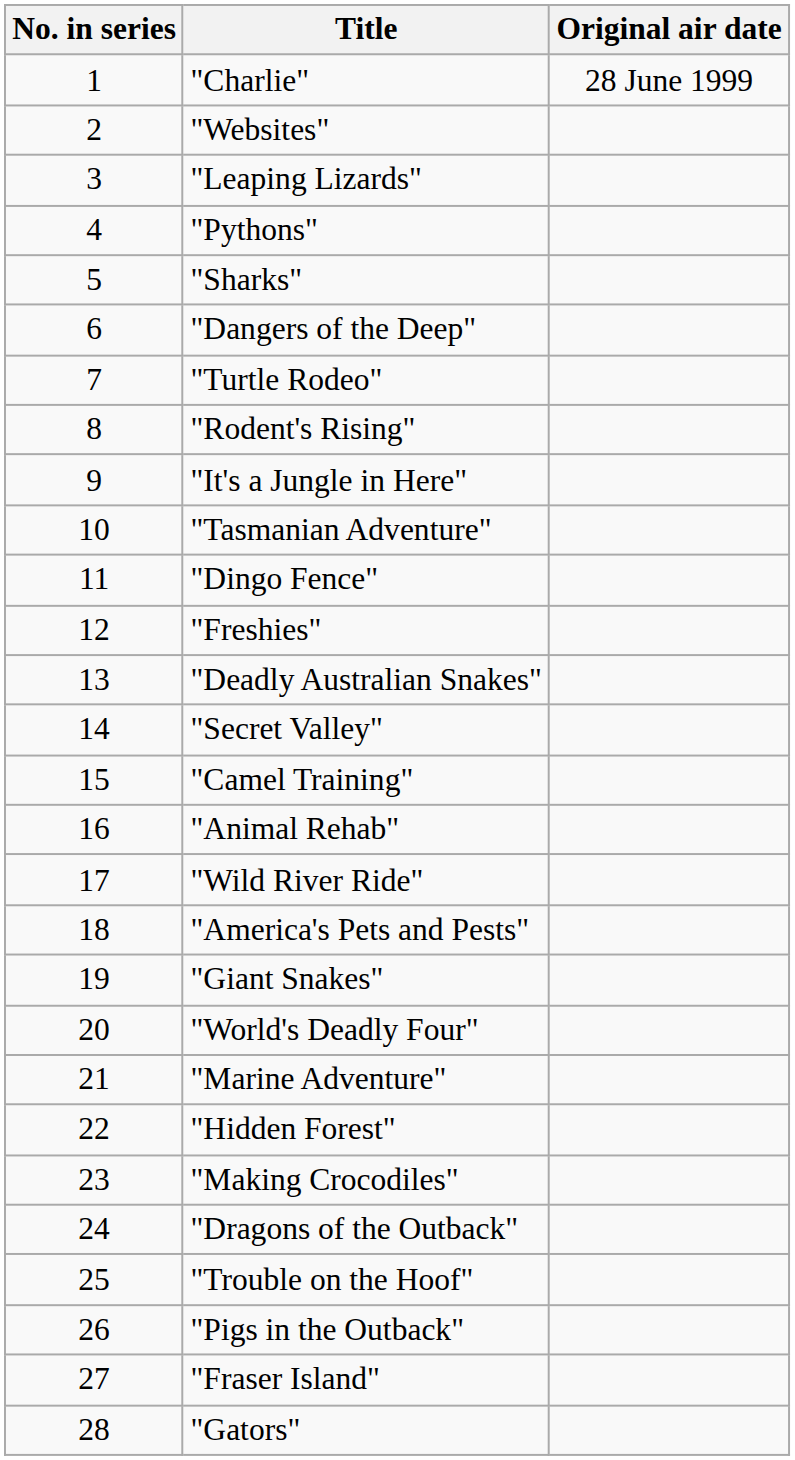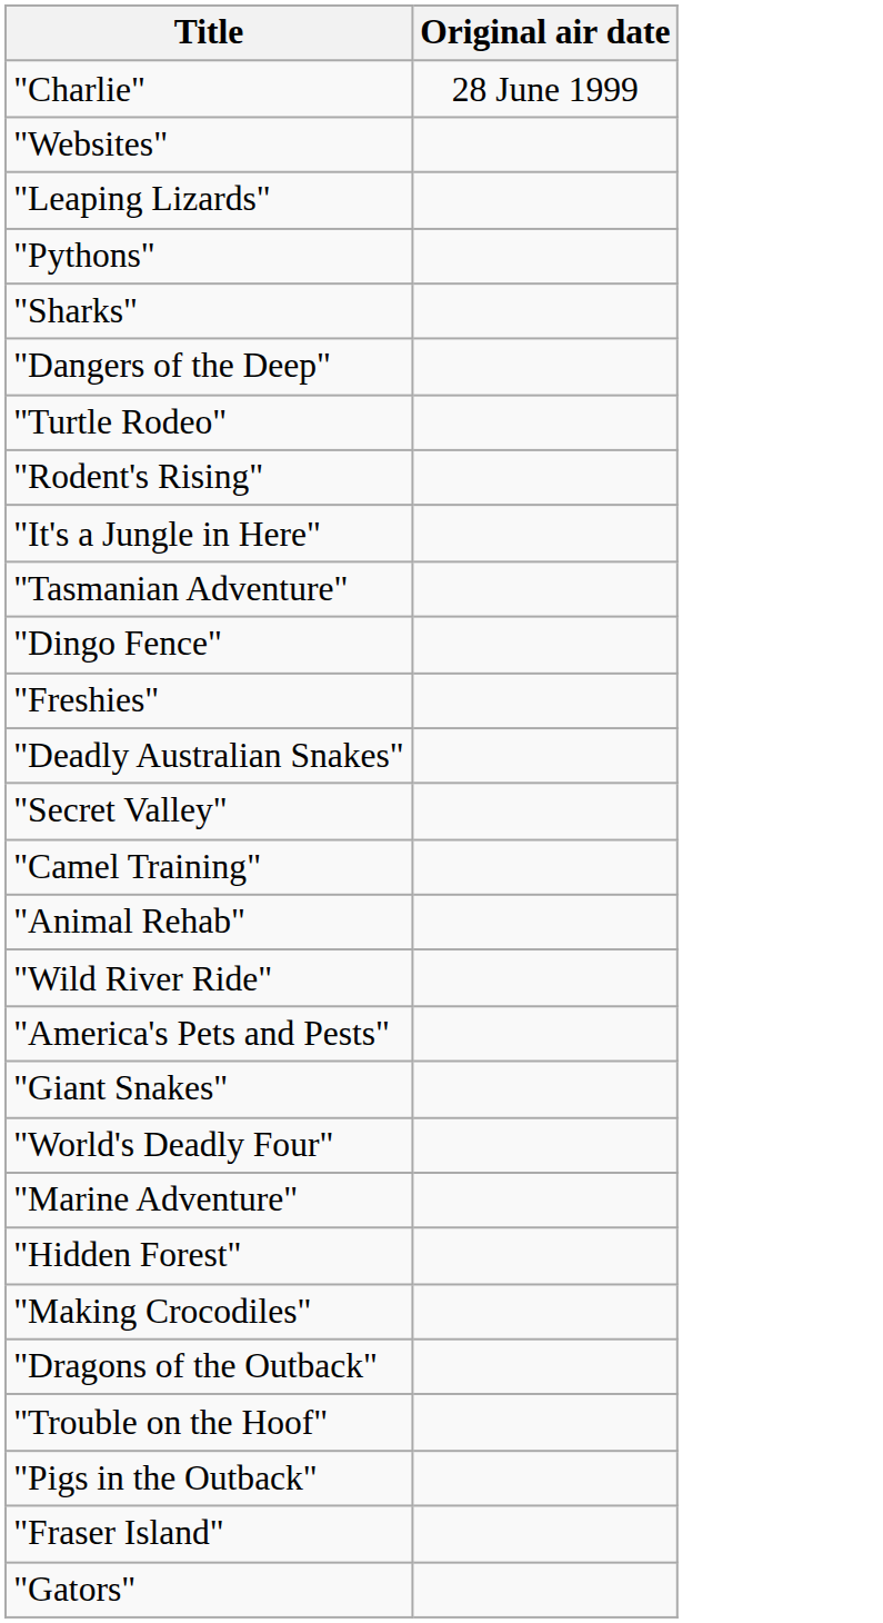 <table class="wikitable plainrowheaders" style="text-align:center">
 <tr>
-<th scope="col">No. in series</th>
 <th scope="col">Title</th>
 <th scope="col">Original air date</th>
 </tr>
 <tr>
-<td scope="row">1</td>
 <td style="text-align:left">"Charlie"</td>
 <td>28 June 1999</td>
 </tr>
 <tr>
-<td scope="row">2</td>
 <td style="text-align:left">"Websites"</td>
 <td></td>
 </tr>
 <tr>
-<td scope="row">3</td>
 <td style="text-align:left">"Leaping Lizards"</td>
 <td></td>
 </tr>
 <tr>
-<td scope="row">4</td>
 <td style="text-align:left">"Pythons"</td>
 <td></td>
 </tr>
 <tr>
-<td scope="row">5</td>
 <td style="text-align:left">"Sharks"</td>
 <td></td>
 </tr>
 <tr>
-<td scope="row">6</td>
 <td style="text-align:left">"Dangers of the Deep"</td>
 <td></td>
 </tr>
 <tr>
-<td scope="row">7</td>
 <td style="text-align:left">"Turtle Rodeo"</td>
 <td></td>
 </tr>
 <tr>
-<td scope="row">8</td>
 <td style="text-align:left">"Rodent's Rising"</td>
 <td></td>
 </tr>
 <tr>
-<td scope="row">9</td>
 <td style="text-align:left">"It's a Jungle in Here"</td>
 <td></td>
 </tr>
 <tr>
-<td scope="row">10</td>
 <td style="text-align:left">"Tasmanian Adventure"</td>
 <td></td>
 </tr>
 <tr>
-<td scope="row">11</td>
 <td style="text-align:left">"Dingo Fence"</td>
 <td></td>
 </tr>
 <tr>
-<td scope="row">12</td>
 <td style="text-align:left">"Freshies"</td>
 <td></td>
 </tr>
 <tr>
-<td scope="row">13</td>
 <td style="text-align:left">"Deadly Australian Snakes"</td>
 <td></td>
 </tr>
 <tr>
-<td scope="row">14</td>
 <td style="text-align:left">"Secret Valley"</td>
 <td></td>
 </tr>
 <tr>
-<td scope="row">15</td>
 <td style="text-align:left">"Camel Training"</td>
 <td></td>
 </tr>
 <tr>
-<td scope="row">16</td>
 <td style="text-align:left">"Animal Rehab"</td>
 <td></td>
 </tr>
 <tr>
-<td scope="row">17</td>
 <td style="text-align:left">"Wild River Ride"</td>
 <td></td>
 </tr>
 <tr>
-<td scope="row">18</td>
 <td style="text-align:left">"America's Pets and Pests"</td>
 <td></td>
 </tr>
 <tr>
-<td scope="row">19</td>
 <td style="text-align:left">"Giant Snakes"</td>
 <td></td>
 </tr>
 <tr>
-<td scope="row">20</td>
 <td style="text-align:left">"World's Deadly Four"</td>
 <td></td>
 </tr>
 <tr>
-<td scope="row">21</td>
 <td style="text-align:left">"Marine Adventure"</td>
 <td></td>
 </tr>
 <tr>
-<td scope="row">22</td>
 <td style="text-align:left">"Hidden Forest"</td>
 <td></td>
 </tr>
 <tr>
-<td scope="row">23</td>
 <td style="text-align:left">"Making Crocodiles"</td>
 <td></td>
 </tr>
 <tr>
-<td scope="row">24</td>
 <td style="text-align:left">"Dragons of the Outback"</td>
 <td></td>
 </tr>
 <tr>
-<td scope="row">25</td>
 <td style="text-align:left">"Trouble on the Hoof"</td>
 <td></td>
 </tr>
 <tr>
-<td scope="row">26</td>
 <td style="text-align:left">"Pigs in the Outback"</td>
 <td></td>
 </tr>
 <tr>
-<td scope="row">27</td>
 <td style="text-align:left">"Fraser Island"</td>
 <td></td>
 </tr>
 <tr>
-<td scope="row">28</td>
 <td style="text-align:left">"Gators"</td>
 <td></td>
 </tr>
 </table>
